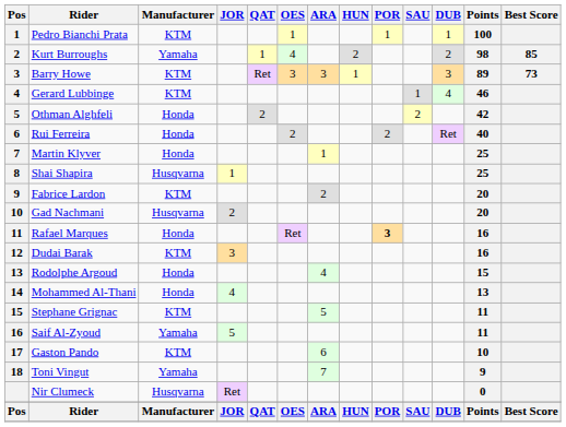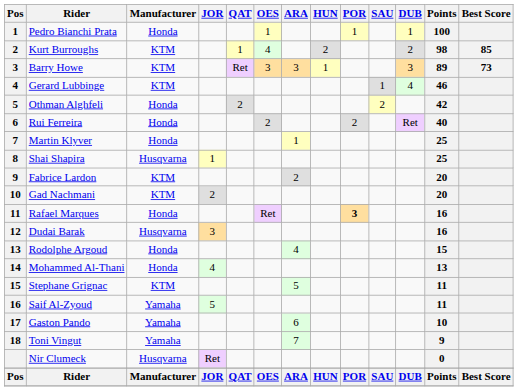 <table class="wikitable" style="font-size: 85%; text-align: center;">
 <tr valign="top">
 <th valign="middle">Pos</th>
 <th valign="middle">Rider</th>
 <th valign="middle">Manufacturer</th>
 <th><a href='#'>JOR</a><br></th>
 <th><a href='#'>QAT</a><br></th>
 <th><a href='#'>OES</a><br></th>
 <th><a href='#'>ARA</a><br></th>
 <th><a href='#'>HUN</a><br></th>
 <th><a href='#'>POR</a><br></th>
 <th><a href='#'>SAU</a><br></th>
 <th><a href='#'>DUB</a><br></th>
 <th valign="middle">Points</th>
 <th valign="middle">Best Score</th>
 </tr>
 <tr>
 <th>1</th>
 <td align=left> <a href='#'>Pedro Bianchi Prata</a></td>
-<td><a href='#'>KTM</a></td>
+<td><a href='#'>Honda</a></td>
 <td></td>
 <td></td>
 <td style="background:#ffffbf;">1</td>
 <td></td>
 <td></td>
 <td style="background:#ffffbf;">1</td>
 <td></td>
 <td style="background:#ffffbf;">1</td>
 <th>100</th>
 <th></th>
 </tr>
 <tr>
 <th>2</th>
 <td align=left> <a href='#'>Kurt Burroughs</a></td>
-<td><a href='#'>Yamaha</a></td>
+<td><a href='#'>KTM</a></td>
 <td></td>
 <td style="background:#ffffbf;">1</td>
 <td style="background:#dfffdf;">4</td>
 <td></td>
 <td style="background:#dfdfdf;">2</td>
 <td></td>
 <td></td>
 <td style="background:#dfdfdf;">2</td>
 <th>98</th>
 <th>85</th>
 </tr>
 <tr>
 <th>3</th>
 <td align=left> <a href='#'>Barry Howe</a></td>
 <td><a href='#'>KTM</a></td>
 <td></td>
 <td style="background:#efcfff;">Ret</td>
 <td style="background:#ffdf9f;">3</td>
 <td style="background:#ffdf9f;">3</td>
 <td style="background:#ffffbf;">1</td>
 <td></td>
 <td></td>
 <td style="background:#ffdf9f;">3</td>
 <th>89</th>
 <th>73</th>
 </tr>
 <tr>
 <th>4</th>
 <td align=left> <a href='#'>Gerard Lubbinge</a></td>
 <td><a href='#'>KTM</a></td>
 <td></td>
 <td></td>
 <td></td>
 <td></td>
 <td></td>
 <td></td>
 <td style="background:#dfdfdf;">1</td>
 <td style="background:#dfffdf;">4</td>
 <th>46</th>
 <th></th>
 </tr>
 <tr>
 <th>5</th>
 <td align=left> <a href='#'>Othman Alghfeli</a></td>
 <td><a href='#'>Honda</a></td>
 <td></td>
 <td style="background:#dfdfdf;">2</td>
 <td></td>
 <td></td>
 <td></td>
 <td></td>
 <td style="background:#ffffbf;">2</td>
 <td></td>
 <th>42</th>
 <th></th>
 </tr>
 <tr>
 <th>6</th>
 <td align=left> <a href='#'>Rui Ferreira</a></td>
 <td><a href='#'>Honda</a></td>
 <td></td>
 <td></td>
 <td style="background:#dfdfdf;">2</td>
 <td></td>
 <td></td>
 <td style="background:#dfdfdf;">2</td>
 <td></td>
 <td style="background:#efcfff;">Ret</td>
 <th>40</th>
 <th></th>
 </tr>
 <tr>
 <th>7</th>
 <td align=left> <a href='#'>Martin Klyver</a></td>
 <td><a href='#'>Honda</a></td>
 <td></td>
 <td></td>
 <td></td>
 <td style="background:#ffffbf;">1</td>
 <td></td>
 <td></td>
 <td></td>
 <td></td>
 <th>25</th>
 <th></th>
 </tr>
 <tr>
 <th>8</th>
 <td align=left> <a href='#'>Shai Shapira</a></td>
 <td><a href='#'>Husqvarna</a></td>
 <td style="background:#ffffbf;">1</td>
 <td></td>
 <td></td>
 <td></td>
 <td></td>
 <td></td>
 <td></td>
 <td></td>
 <th>25</th>
 <th></th>
 </tr>
 <tr>
 <th>9</th>
 <td align=left> <a href='#'>Fabrice Lardon</a></td>
 <td><a href='#'>KTM</a></td>
 <td></td>
 <td></td>
 <td></td>
 <td style="background:#dfdfdf;">2</td>
 <td></td>
 <td></td>
 <td></td>
 <td></td>
 <th>20</th>
 <th></th>
 </tr>
 <tr>
 <th>10</th>
 <td align=left> <a href='#'>Gad Nachmani</a></td>
-<td><a href='#'>Husqvarna</a></td>
+<td><a href='#'>KTM</a></td>
 <td style="background:#dfdfdf;">2</td>
 <td></td>
 <td></td>
 <td></td>
 <td></td>
 <td></td>
 <td></td>
 <td></td>
 <th>20</th>
 <th></th>
 </tr>
 <tr>
 <th>11</th>
 <td align=left> <a href='#'>Rafael Marques</a></td>
 <td><a href='#'>Honda</a></td>
 <td></td>
 <td></td>
 <td style="background:#efcfff;">Ret</td>
 <td></td>
 <td></td>
 <td style="background:#ffdf9f;"><strong>3</strong></td>
 <td></td>
 <td></td>
 <th>16</th>
 <th></th>
 </tr>
 <tr>
 <th>12</th>
 <td align=left> <a href='#'>Dudai Barak</a></td>
-<td><a href='#'>KTM</a></td>
+<td><a href='#'>Husqvarna</a></td>
 <td style="background:#ffdf9f;">3</td>
 <td></td>
 <td></td>
 <td></td>
 <td></td>
 <td></td>
 <td></td>
 <td></td>
 <th>16</th>
 <th></th>
 </tr>
 <tr>
 <th>13</th>
 <td align=left> <a href='#'>Rodolphe Argoud</a></td>
 <td><a href='#'>Honda</a></td>
 <td></td>
 <td></td>
 <td></td>
 <td style="background:#dfffdf;">4</td>
 <td></td>
 <td></td>
 <td></td>
 <td></td>
 <th>15</th>
 <th></th>
 </tr>
 <tr>
 <th>14</th>
 <td align=left> <a href='#'>Mohammed Al-Thani</a></td>
 <td><a href='#'>Honda</a></td>
 <td style="background:#dfffdf;">4</td>
 <td></td>
 <td></td>
 <td></td>
 <td></td>
 <td></td>
 <td></td>
 <td></td>
 <th>13</th>
 <th></th>
 </tr>
 <tr>
 <th>15</th>
 <td align=left> <a href='#'>Stephane Grignac</a></td>
 <td><a href='#'>KTM</a></td>
 <td></td>
 <td></td>
 <td></td>
 <td style="background:#dfffdf;">5</td>
 <td></td>
 <td></td>
 <td></td>
 <td></td>
 <th>11</th>
 <th></th>
 </tr>
 <tr>
 <th>16</th>
 <td align=left> <a href='#'>Saif Al-Zyoud</a></td>
 <td><a href='#'>Yamaha</a></td>
 <td style="background:#dfffdf;">5</td>
 <td></td>
 <td></td>
 <td></td>
 <td></td>
 <td></td>
 <td></td>
 <td></td>
 <th>11</th>
 <th></th>
 </tr>
 <tr>
 <th>17</th>
 <td align=left> <a href='#'>Gaston Pando</a></td>
-<td><a href='#'>KTM</a></td>
+<td><a href='#'>Yamaha</a></td>
 <td></td>
 <td></td>
 <td></td>
 <td style="background:#dfffdf;">6</td>
 <td></td>
 <td></td>
 <td></td>
 <td></td>
 <th>10</th>
 <th></th>
 </tr>
 <tr>
 <th>18</th>
 <td align=left> <a href='#'>Toni Vingut</a></td>
 <td><a href='#'>Yamaha</a></td>
 <td></td>
 <td></td>
 <td></td>
 <td style="background:#dfffdf;">7</td>
 <td></td>
 <td></td>
 <td></td>
 <td></td>
 <th>9</th>
 <th></th>
 </tr>
 <tr>
 <th></th>
 <td align=left> <a href='#'>Nir Clumeck</a></td>
 <td><a href='#'>Husqvarna</a></td>
 <td style="background:#efcfff;">Ret</td>
 <td></td>
 <td></td>
 <td></td>
 <td></td>
 <td></td>
 <td></td>
 <td></td>
 <th>0</th>
 <th></th>
 </tr>
 <tr>
 </tr>
 <tr valign="top">
 <th valign="middle">Pos</th>
 <th valign="middle">Rider</th>
 <th valign="middle">Manufacturer</th>
 <th><a href='#'>JOR</a><br></th>
 <th><a href='#'>QAT</a><br></th>
 <th><a href='#'>OES</a><br></th>
 <th><a href='#'>ARA</a><br></th>
 <th><a href='#'>HUN</a><br></th>
 <th><a href='#'>POR</a><br></th>
 <th><a href='#'>SAU</a><br></th>
 <th><a href='#'>DUB</a><br></th>
 <th valign="middle">Points</th>
 <th valign="middle">Best Score</th>
 </tr>
 <tr>
 </tr>
 </table>
